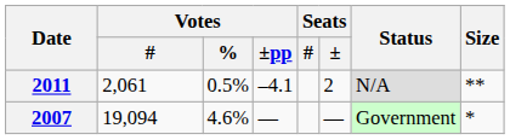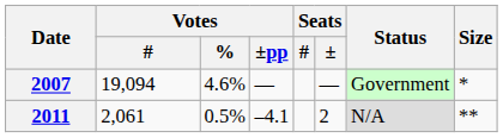 <table class="wikitable" style="font-size:98%;">
 <tr>
 <th width="65" rowspan="2">Date</th>
 <th colspan="3">Votes</th>
 <th colspan="2">Seats</th>
 <th rowspan="2">Status</th>
 <th rowspan="2">Size</th>
 </tr>
 <tr>
 <th width="75">#</th>
 <th>%</th>
 <th>±<a href='#'>pp</a></th>
 <th>#</th>
 <th>±</th>
 </tr>
 <tr>
+<th><a href='#'>2007</a></th>
+<td>19,094</td>
+<td>4.6%</td>
+<td>—</td>
+<td style="text-align:center;"></td>
+<td>—</td>
+<td style="background-color:#cfc;">Government</td>
+<td>*</td>
+</tr>
+<tr>
 <th><a href='#'>2011</a></th>
 <td>2,061</td>
 <td>0.5%</td>
 <td>–4.1</td>
 <td style="text-align:center;"></td>
 <td>2</td>
 <td style="background-color:#ddd;">N/A</td>
 <td>**</td>
 </tr>
-<tr>
-<th><a href='#'>2007</a></th>
-<td>19,094</td>
-<td>4.6%</td>
-<td>—</td>
-<td style="text-align:center;"></td>
-<td>—</td>
-<td style="background-color:#cfc;">Government</td>
-<td>*</td>
-</tr>
 </table>
